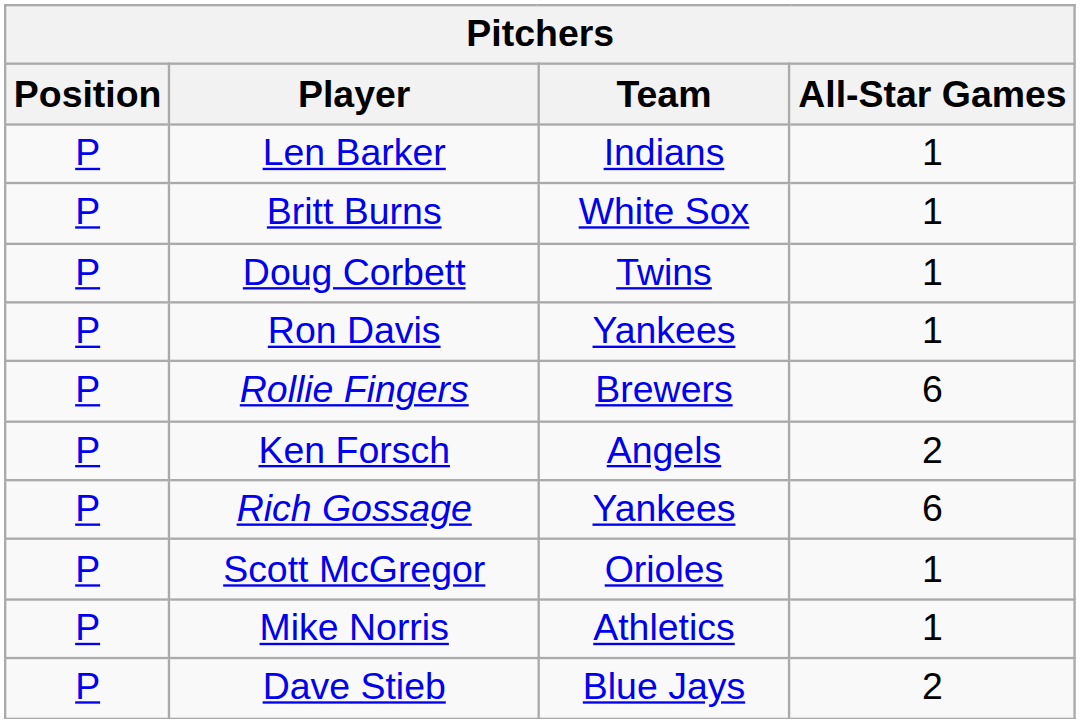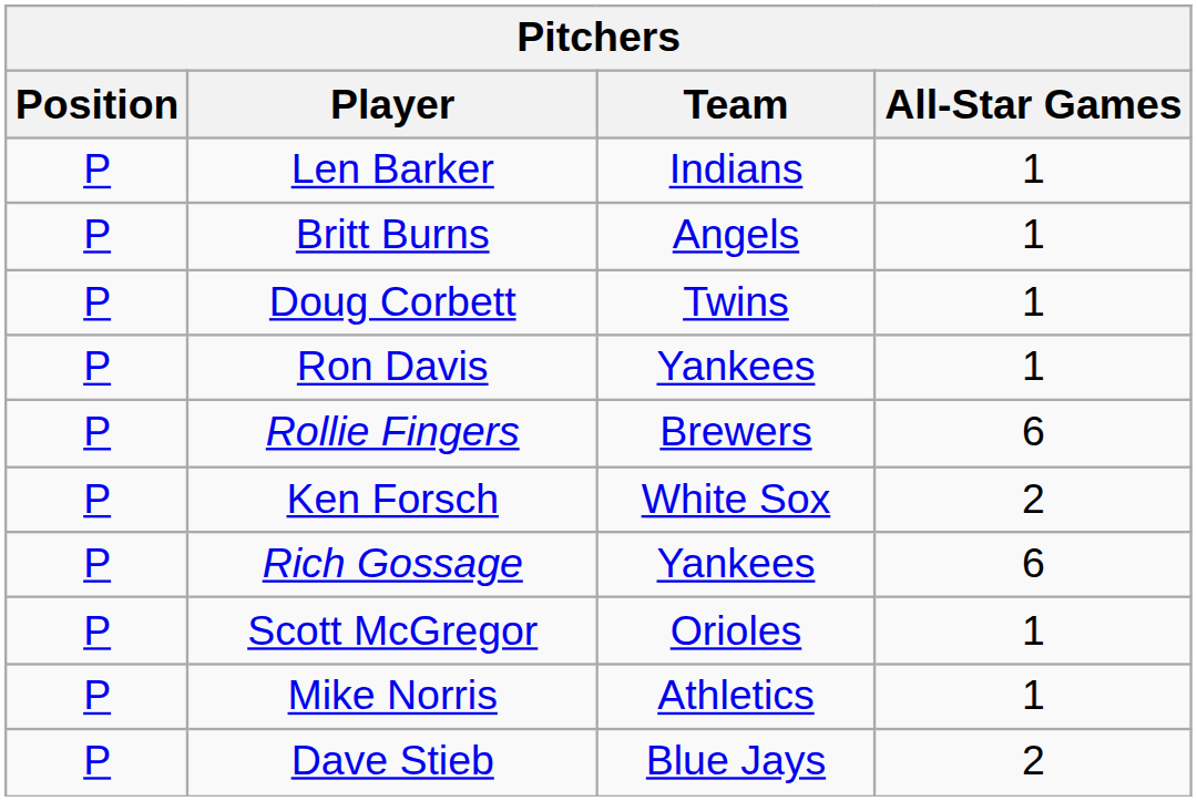 <table class="wikitable" style="font-size: 100%; text-align:center;">
 <tr>
 <th colspan="4">Pitchers</th>
 </tr>
 <tr>
 <th>Position</th>
 <th width="150">Player</th>
 <th width="100">Team</th>
 <th>All-Star Games</th>
 </tr>
 <tr>
 <td><a href='#'>P</a></td>
 <td><a href='#'>Len Barker</a></td>
 <td><a href='#'>Indians</a></td>
 <td>1</td>
 </tr>
 <tr>
 <td><a href='#'>P</a></td>
 <td><a href='#'>Britt Burns</a></td>
-<td><a href='#'>White Sox</a></td>
+<td><a href='#'>Angels</a></td>
 <td>1</td>
 </tr>
 <tr>
 <td><a href='#'>P</a></td>
 <td><a href='#'>Doug Corbett</a></td>
 <td><a href='#'>Twins</a></td>
 <td>1</td>
 </tr>
 <tr>
 <td><a href='#'>P</a></td>
 <td><a href='#'>Ron Davis</a></td>
 <td><a href='#'>Yankees</a></td>
 <td>1</td>
 </tr>
 <tr>
 <td><a href='#'>P</a></td>
 <td><em><a href='#'>Rollie Fingers</a></em></td>
 <td><a href='#'>Brewers</a></td>
 <td>6</td>
 </tr>
 <tr>
 <td><a href='#'>P</a></td>
 <td><a href='#'>Ken Forsch</a></td>
-<td><a href='#'>Angels</a></td>
+<td><a href='#'>White Sox</a></td>
 <td>2</td>
 </tr>
 <tr>
 <td><a href='#'>P</a></td>
 <td><em><a href='#'>Rich Gossage</a></em></td>
 <td><a href='#'>Yankees</a></td>
 <td>6</td>
 </tr>
 <tr>
 <td><a href='#'>P</a></td>
 <td><a href='#'>Scott McGregor</a></td>
 <td><a href='#'>Orioles</a></td>
 <td>1</td>
 </tr>
 <tr>
 <td><a href='#'>P</a></td>
 <td><a href='#'>Mike Norris</a></td>
 <td><a href='#'>Athletics</a></td>
 <td>1</td>
 </tr>
 <tr>
 <td><a href='#'>P</a></td>
 <td><a href='#'>Dave Stieb</a></td>
 <td><a href='#'>Blue Jays</a></td>
 <td>2</td>
 </tr>
 </table>
